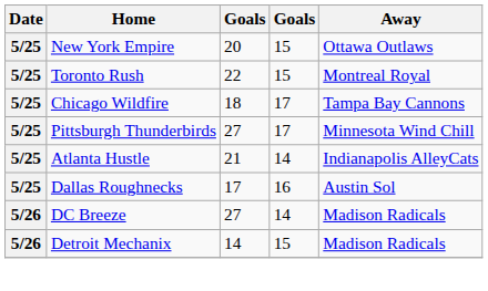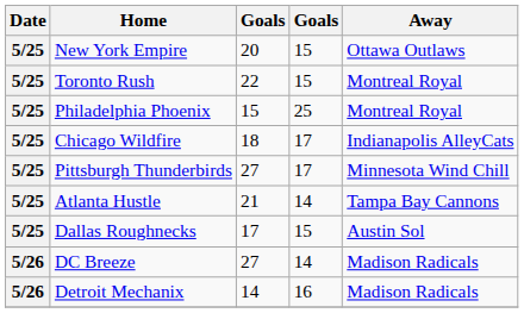 <table class="wikitable" style="font-size: 95%;">
 <tr>
 <th>Date</th>
 <th>Home</th>
 <th>Goals</th>
 <th>Goals</th>
 <th>Away</th>
 </tr>
 <tr>
 <th>5/25</th>
 <td><a href='#'>New York Empire</a></td>
 <td>20</td>
 <td>15</td>
 <td><a href='#'>Ottawa Outlaws</a></td>
 </tr>
 <tr>
 <th>5/25</th>
 <td><a href='#'>Toronto Rush</a></td>
 <td>22</td>
 <td>15</td>
 <td><a href='#'>Montreal Royal</a></td>
 </tr>
 <tr>
 <th>5/25</th>
+<td><a href='#'>Philadelphia Phoenix</a></td>
+<td>15</td>
+<td>25</td>
+<td><a href='#'>Montreal Royal</a></td>
+</tr>
+<tr>
+<th>5/25</th>
 <td><a href='#'>Chicago Wildfire</a></td>
 <td>18</td>
 <td>17</td>
-<td><a href='#'>Tampa Bay Cannons</a></td>
+<td><a href='#'>Indianapolis AlleyCats</a></td>
 </tr>
 <tr>
 <th>5/25</th>
 <td><a href='#'>Pittsburgh Thunderbirds</a></td>
 <td>27</td>
 <td>17</td>
 <td><a href='#'>Minnesota Wind Chill</a></td>
 </tr>
 <tr>
 <th>5/25</th>
 <td><a href='#'>Atlanta Hustle</a></td>
 <td>21</td>
 <td>14</td>
-<td><a href='#'>Indianapolis AlleyCats</a></td>
+<td><a href='#'>Tampa Bay Cannons</a></td>
 </tr>
 <tr>
 <th>5/25</th>
 <td><a href='#'>Dallas Roughnecks</a></td>
 <td>17</td>
-<td>16</td>
+<td>15</td>
 <td><a href='#'>Austin Sol</a></td>
 </tr>
 <tr>
 <th>5/26</th>
 <td><a href='#'>DC Breeze</a></td>
 <td>27</td>
 <td>14</td>
 <td><a href='#'>Madison Radicals</a></td>
 </tr>
 <tr>
 <th>5/26</th>
 <td><a href='#'>Detroit Mechanix</a></td>
 <td>14</td>
-<td>15</td>
+<td>16</td>
 <td><a href='#'>Madison Radicals</a></td>
 </tr>
 <tr>
 </tr>
 </table>
